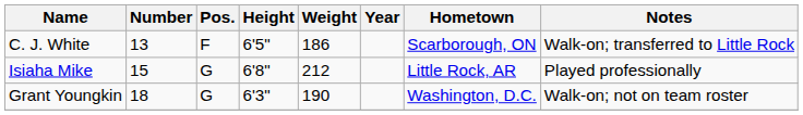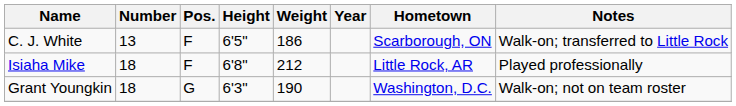 <table class="wikitable sortable" border="1">
 <tr>
 <th>Name</th>
 <th>Number</th>
 <th>Pos.</th>
 <th>Height</th>
 <th>Weight</th>
 <th>Year</th>
 <th>Hometown</th>
 <th class="unsortable">Notes</th>
 </tr>
 <tr>
 <td>C. J. White</td>
 <td>13</td>
 <td>F</td>
 <td>6'5"</td>
 <td>186</td>
 <td></td>
 <td><a href='#'>Scarborough, ON</a></td>
 <td>Walk-on; transferred to <a href='#'>Little Rock</a></td>
 </tr>
 <tr>
 <td><a href='#'>Isiaha Mike</a></td>
-<td>15</td>
-<td>G</td>
+<td>18</td>
+<td>F</td>
 <td>6'8"</td>
 <td>212</td>
 <td></td>
 <td><a href='#'>Little Rock, AR</a></td>
 <td>Played professionally</td>
 </tr>
 <tr>
 <td>Grant Youngkin</td>
 <td>18</td>
 <td>G</td>
 <td>6'3"</td>
 <td>190</td>
 <td></td>
 <td><a href='#'>Washington, D.C.</a></td>
 <td>Walk-on; not on team roster</td>
 </tr>
 <tr>
 </tr>
 </table>
